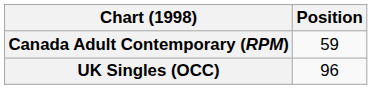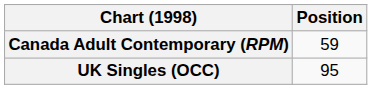 <table class="wikitable plainrowheaders" style="text-align:center">
 <tr>
 <th>Chart (1998)</th>
 <th>Position</th>
 </tr>
 <tr>
 <th scope="row">Canada Adult Contemporary (<em>RPM</em>)</th>
 <td>59</td>
 </tr>
 <tr>
 <th scope="row">UK Singles (OCC)</th>
-<td>96</td>
+<td>95</td>
 </tr>
 </table>
